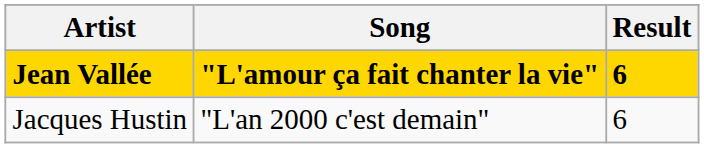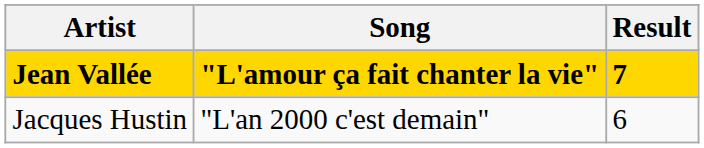 <table class="sortable wikitable" style="margin: 1em auto 1em auto; text-align:left">
 <tr bgcolor="#CCCCCC">
 <th>Artist</th>
 <th>Song</th>
 <th>Result</th>
 </tr>
 <tr style="font-weight:bold; background:gold;">
 <td align="left">Jean Vallée</td>
 <td align="left">"L'amour ça fait chanter la vie"</td>
-<td>6</td>
+<td>7</td>
 </tr>
 <tr>
 <td align="left">Jacques Hustin</td>
 <td align="left">"L'an 2000 c'est demain"</td>
 <td>6</td>
 </tr>
 </table>
